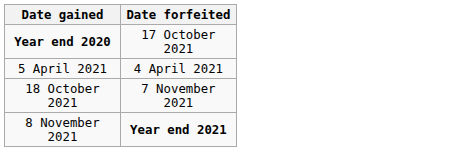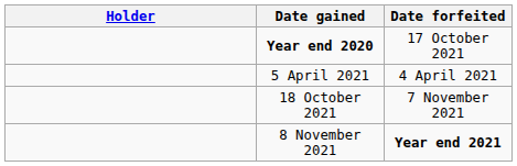 <table class="wikitable" style="font-size:95%; text-align:center;">
 <tr>
+<th style="width:222px;"><a href='#'>Holder</a></th>
 <th style="width:110px;">Date gained</th>
 <th style="width:110px;">Date forfeited</th>
 </tr>
 <tr>
+<td style="text-align:left;"></td>
 <td><strong>Year end 2020</strong></td>
 <td>17 October 2021</td>
 </tr>
 <tr>
+<td style="text-align:left;"></td>
 <td>5 April 2021</td>
 <td>4 April 2021</td>
 </tr>
 <tr>
+<td style="text-align:left;"></td>
 <td>18 October 2021</td>
 <td>7 November 2021</td>
 </tr>
 <tr>
+<td style="text-align:left;"><strong></strong></td>
 <td>8 November 2021</td>
 <td><strong>Year end 2021</strong></td>
 </tr>
 </table>
